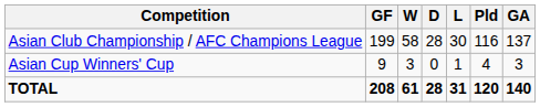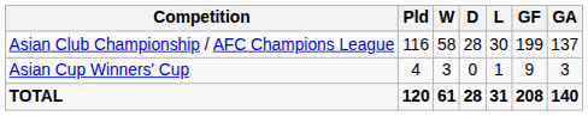 <table class="wikitable">
 <tr>
 <th>Competition</th>
-<th>GF</th>
+<th>Pld</th>
 <th>W</th>
 <th>D</th>
 <th>L</th>
-<th>Pld</th>
+<th>GF</th>
 <th>GA</th>
 </tr>
 <tr>
 <td><a href='#'>Asian Club Championship</a> / <a href='#'>AFC Champions League</a></td>
-<td style="text-align:center;">199</td>
+<td style="text-align:center;">116</td>
 <td style="text-align:center;">58</td>
 <td style="text-align:center;">28</td>
 <td style="text-align:center;">30</td>
-<td style="text-align:center;">116</td>
+<td style="text-align:center;">199</td>
 <td style="text-align:center;">137</td>
 </tr>
 <tr>
 <td><a href='#'>Asian Cup Winners' Cup</a></td>
-<td style="text-align:center;">9</td>
+<td style="text-align:center;">4</td>
 <td style="text-align:center;">3</td>
 <td style="text-align:center;">0</td>
 <td style="text-align:center;">1</td>
-<td style="text-align:center;">4</td>
+<td style="text-align:center;">9</td>
 <td style="text-align:center;">3</td>
 </tr>
 <tr>
 <td><strong>TOTAL</strong></td>
-<td style="text-align:center;"><strong>208</strong></td>
+<td style="text-align:center;"><strong>120</strong></td>
 <td style="text-align:center;"><strong>61</strong></td>
 <td style="text-align:center;"><strong>28</strong></td>
 <td style="text-align:center;"><strong>31</strong></td>
-<td style="text-align:center;"><strong>120</strong></td>
+<td style="text-align:center;"><strong>208</strong></td>
 <td style="text-align:center;"><strong>140</strong></td>
 </tr>
 </table>
